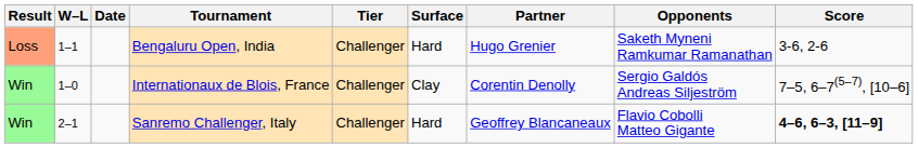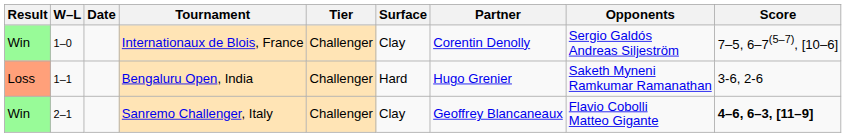 <table class="sortable wikitable">
 <tr>
 <th>Result</th>
 <th class="unsortable">W–L</th>
 <th>Date</th>
 <th>Tournament</th>
 <th>Tier</th>
 <th>Surface</th>
 <th>Partner</th>
 <th>Opponents</th>
 <th class="unsortable">Score</th>
+</tr>
+<tr>
+<td bgcolor=98FB98>Win</td>
+<td><small>1–0</small></td>
+<td><a href='#'></a></td>
+<td style="background:moccasin;"><a href='#'>Internationaux de Blois</a>, France</td>
+<td style="background:moccasin;">Challenger</td>
+<td>Clay</td>
+<td> <a href='#'>Corentin Denolly</a></td>
+<td> <a href='#'>Sergio Galdós</a><br> <a href='#'>Andreas Siljeström</a></td>
+<td>7–5, 6–7<sup>(5–7)</sup>, [10–6]</td>
 </tr>
 <tr>
 <td bgcolor=FFA07A>Loss</td>
 <td><small>1–1</small></td>
 <td><a href='#'></a></td>
 <td style="background:moccasin;"><a href='#'>Bengaluru Open</a>, India</td>
 <td style="background:moccasin;">Challenger</td>
 <td>Hard</td>
 <td> <a href='#'>Hugo Grenier</a></td>
 <td> <a href='#'>Saketh Myneni</a><br> <a href='#'>Ramkumar Ramanathan</a></td>
 <td>3-6, 2-6</td>
 </tr>
 <tr>
 <td bgcolor=98FB98>Win</td>
-<td><small>1–0</small></td>
-<td><a href='#'></a></td>
-<td style="background:moccasin;"><a href='#'>Internationaux de Blois</a>, France</td>
-<td style="background:moccasin;">Challenger</td>
-<td>Clay</td>
-<td> <a href='#'>Corentin Denolly</a></td>
-<td> <a href='#'>Sergio Galdós</a><br> <a href='#'>Andreas Siljeström</a></td>
-<td>7–5, 6–7<sup>(5–7)</sup>, [10–6]</td>
-</tr>
-<tr>
-<td bgcolor=98FB98>Win</td>
 <td><small>2–1</small></td>
 <td><a href='#'></a></td>
 <td style="background:moccasin;"><a href='#'>Sanremo Challenger</a>, Italy</td>
 <td style="background:moccasin;">Challenger</td>
-<td>Hard</td>
+<td>Clay</td>
 <td> <a href='#'>Geoffrey Blancaneaux</a></td>
 <td> <a href='#'>Flavio Cobolli</a><br> <a href='#'>Matteo Gigante</a></td>
 <td><strong>4–6, 6–3, [11–9]</strong></td>
 </tr>
 </table>
